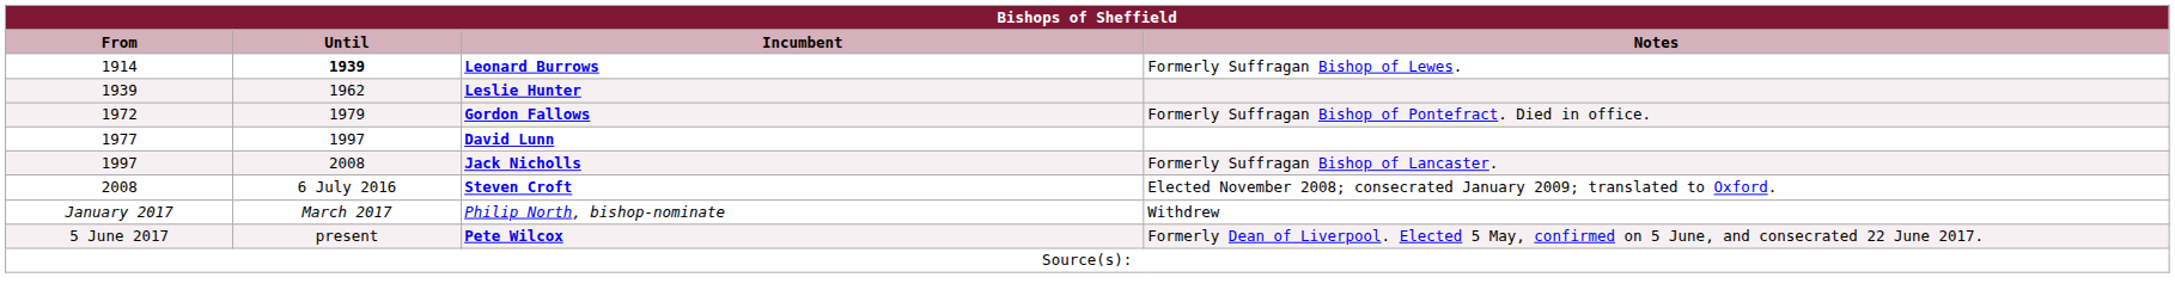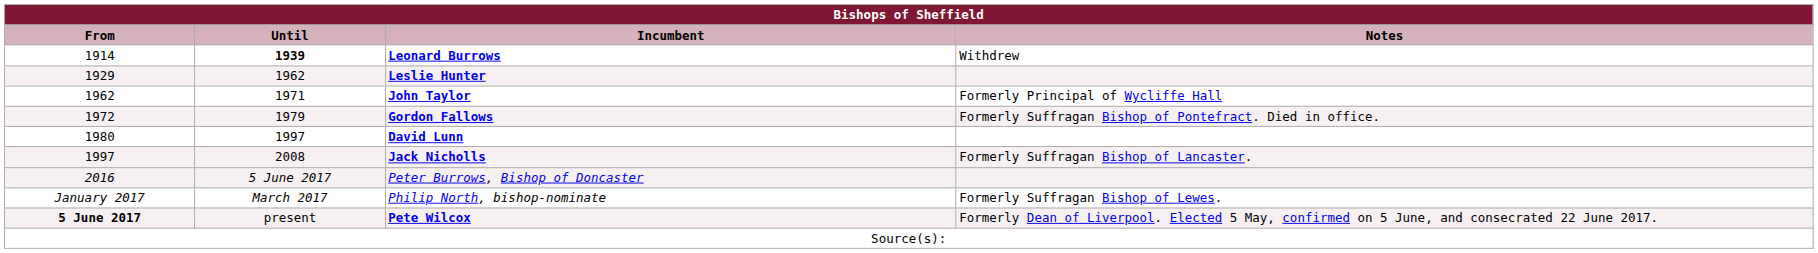 <table class="wikitable" style="width:95%;" border="1" cellpadding="2">
 <tr>
 <th colspan="4" style="background-color: #7F1734; color: white;">Bishops of Sheffield</th>
 </tr>
 <tr valign=center>
 <th style="background-color:#D4B1BB" width="10%">From</th>
 <th style="background-color:#D4B1BB" width="10%">Until</th>
 <th style="background-color:#D4B1BB" width="30%">Incumbent</th>
 <th style="background-color:#D4B1BB" width="45%">Notes</th>
 </tr>
 <tr valign=top bgcolor="white">
 <td align=center>1914</td>
 <td align=center><strong>1939</strong></td>
 <td><strong><a href='#'>Leonard Burrows</a></strong></td>
-<td>Formerly Suffragan <a href='#'>Bishop of Lewes</a>.</td>
+<td>Withdrew</td>
 </tr>
 <tr valign=top bgcolor="#F7F0F2">
-<td align=center>1939</td>
+<td align=center>1929</td>
 <td align=center>1962</td>
 <td><strong><a href='#'>Leslie Hunter</a></strong></td>
 <td></td>
+</tr>
+<tr valign=top bgcolor="white">
+<td align=center>1962</td>
+<td align=center>1971</td>
+<td><strong><a href='#'>John Taylor</a></strong></td>
+<td>Formerly Principal of <a href='#'>Wycliffe Hall</a></td>
 </tr>
 <tr valign=top bgcolor="#F7F0F2">
 <td align=center>1972</td>
 <td align=center>1979</td>
 <td><strong><a href='#'>Gordon Fallows</a></strong></td>
 <td>Formerly Suffragan <a href='#'>Bishop of Pontefract</a>. Died in office.</td>
 </tr>
 <tr valign=top bgcolor="white">
-<td align=center>1977</td>
+<td align=center>1980</td>
 <td align=center>1997</td>
 <td><strong><a href='#'>David Lunn</a></strong></td>
 <td></td>
 </tr>
 <tr valign=top bgcolor="#F7F0F2">
 <td align=center>1997</td>
 <td align=center>2008</td>
 <td><strong><a href='#'>Jack Nicholls</a></strong></td>
 <td>Formerly Suffragan <a href='#'>Bishop of Lancaster</a>.</td>
 </tr>
-<tr valign=top bgcolor="white">
-<td align=center>2008</td>
-<td align=center>6 July 2016</td>
-<td><strong><a href='#'>Steven Croft</a></strong></td>
-<td>Elected November 2008; consecrated January 2009; translated to <a href='#'>Oxford</a>.</td>
+<tr valign=top bgcolor="#F7F0F2">
+<td align=center><em>2016</em></td>
+<td align=center><em>5 June 2017</em></td>
+<td><em><a href='#'>Peter Burrows</a>, <a href='#'>Bishop of Doncaster</a></em></td>
+<td></td>
 </tr>
 <tr valign=top bgcolor="white">
 <td align=center><em>January 2017</em></td>
 <td align=center><em>March 2017</em></td>
 <td><em><a href='#'>Philip North</a>, bishop-nominate</em></td>
-<td>Withdrew</td>
+<td>Formerly Suffragan <a href='#'>Bishop of Lewes</a>.</td>
 </tr>
 <tr valign=top bgcolor="#F7F0F2">
-<td align=center>5 June 2017</td>
+<td align=center><strong>5 June 2017</strong></td>
 <td align=center>present</td>
 <td><strong><a href='#'>Pete Wilcox</a></strong></td>
 <td>Formerly <a href='#'>Dean of Liverpool</a>. <a href='#'>Elected</a> 5 May, <a href='#'>confirmed</a> on 5 June, and consecrated 22 June 2017.</td>
 </tr>
 <tr valign=top bgcolor="white">
 <td align=center colspan="4">Source(s):</td>
 </tr>
 </table>
